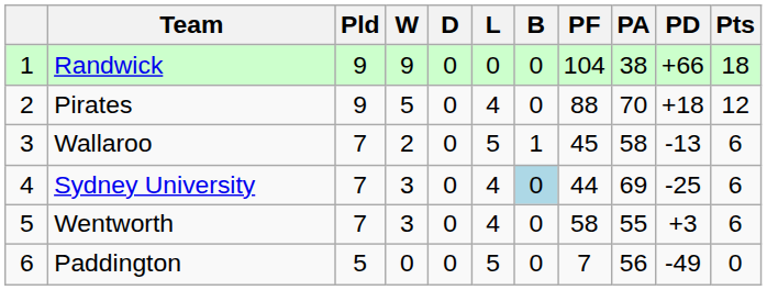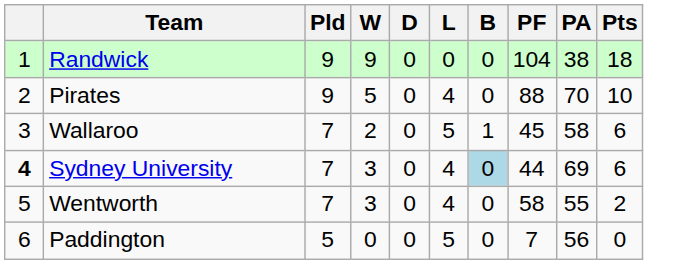 <table class="wikitable" style="text-align:center;">
 <tr>
 <th width="20" abbr="Position"></th>
 <th width="175">Team</th>
 <th width="20" abbr="Played">Pld</th>
 <th width="20" abbr="Won">W</th>
 <th width="20" abbr="Drawn">D</th>
 <th width="20" abbr="Lost">L</th>
 <th width="20" abbr="Bye">B</th>
 <th width="20" abbr="Points for">PF</th>
 <th width="20" abbr="Points against">PA</th>
-<th width="20" abbr="Points difference">PD</th>
 <th width="20" abbr="Points">Pts</th>
 </tr>
 <tr style="background: #ccffcc;">
 <td>1</td>
 <td style="text-align:left;"> <a href='#'>Randwick</a></td>
 <td>9</td>
 <td>9</td>
 <td>0</td>
 <td>0</td>
 <td>0</td>
 <td>104</td>
 <td>38</td>
-<td>+66</td>
 <td>18</td>
 </tr>
 <tr>
 <td>2</td>
 <td style="text-align:left;"> Pirates</td>
 <td>9</td>
 <td>5</td>
 <td>0</td>
 <td>4</td>
 <td>0</td>
 <td>88</td>
 <td>70</td>
-<td>+18</td>
-<td>12</td>
+<td>10</td>
 </tr>
 <tr>
 <td>3</td>
 <td style="text-align:left;"> Wallaroo</td>
 <td>7</td>
 <td>2</td>
 <td>0</td>
 <td>5</td>
 <td>1</td>
 <td>45</td>
 <td>58</td>
-<td>-13</td>
 <td>6</td>
 </tr>
 <tr>
-<td>4</td>
+<td><strong>4</strong></td>
 <td style="text-align:left;"> <a href='#'>Sydney University</a></td>
 <td>7</td>
 <td>3</td>
 <td>0</td>
 <td>4</td>
 <td style="background: lightblue;">0</td>
 <td>44</td>
 <td>69</td>
-<td>-25</td>
 <td>6</td>
 </tr>
 <tr>
 <td>5</td>
 <td style="text-align:left;">Wentworth</td>
 <td>7</td>
 <td>3</td>
 <td>0</td>
 <td>4</td>
 <td>0</td>
 <td>58</td>
 <td>55</td>
-<td>+3</td>
-<td>6</td>
+<td>2</td>
 </tr>
 <tr>
 <td>6</td>
 <td style="text-align:left;"> Paddington</td>
 <td>5</td>
 <td>0</td>
 <td>0</td>
 <td>5</td>
 <td>0</td>
 <td>7</td>
 <td>56</td>
-<td>-49</td>
 <td>0</td>
 </tr>
 </table>
